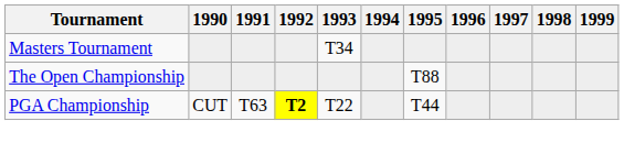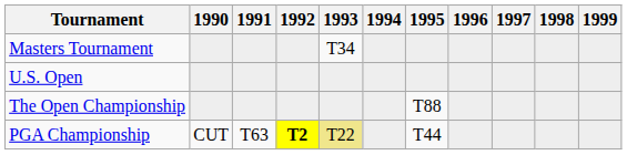 <table class="wikitable" style="font-size:95%;text-align:center;">
 <tr>
 <th>Tournament</th>
 <th>1990</th>
 <th>1991</th>
 <th>1992</th>
 <th>1993</th>
 <th>1994</th>
 <th>1995</th>
 <th>1996</th>
 <th>1997</th>
 <th>1998</th>
 <th>1999</th>
 </tr>
 <tr>
 <td align=left><a href='#'>Masters Tournament</a></td>
 <td style="background:#eeeeee;"></td>
 <td style="background:#eeeeee;"></td>
 <td style="background:#eeeeee;"></td>
 <td>T34</td>
 <td style="background:#eeeeee;"></td>
 <td style="background:#eeeeee;"></td>
 <td style="background:#eeeeee;"></td>
 <td style="background:#eeeeee;"></td>
 <td style="background:#eeeeee;"></td>
 <td style="background:#eeeeee;"></td>
 </tr>
 <tr>
+<td align=left><a href='#'>U.S. Open</a></td>
+<td style="background:#eeeeee;"></td>
+<td style="background:#eeeeee;"></td>
+<td style="background:#eeeeee;"></td>
+<td style="background:#eeeeee;"></td>
+<td style="background:#eeeeee;"></td>
+<td style="background:#eeeeee;"></td>
+<td style="background:#eeeeee;"></td>
+<td style="background:#eeeeee;"></td>
+<td style="background:#eeeeee;"></td>
+<td style="background:#eeeeee;"></td>
+</tr>
+<tr>
 <td align=left><a href='#'>The Open Championship</a></td>
 <td style="background:#eeeeee;"></td>
 <td style="background:#eeeeee;"></td>
 <td style="background:#eeeeee;"></td>
 <td style="background:#eeeeee;"></td>
 <td style="background:#eeeeee;"></td>
 <td>T88</td>
 <td style="background:#eeeeee;"></td>
 <td style="background:#eeeeee;"></td>
 <td style="background:#eeeeee;"></td>
 <td style="background:#eeeeee;"></td>
 </tr>
 <tr>
 <td align=left><a href='#'>PGA Championship</a></td>
 <td>CUT</td>
 <td>T63</td>
 <td style="background:yellow;"><strong>T2</strong></td>
-<td>T22</td>
+<td style="background: khaki;">T22</td>
 <td style="background:#eeeeee;"></td>
 <td>T44</td>
 <td style="background:#eeeeee;"></td>
 <td style="background:#eeeeee;"></td>
 <td style="background:#eeeeee;"></td>
 <td style="background:#eeeeee;"></td>
 </tr>
 </table>
